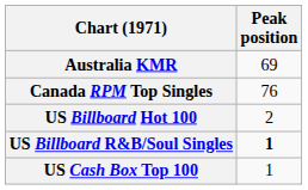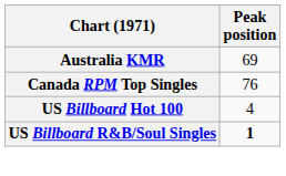 <table class="wikitable sortable plainrowheaders">
 <tr>
 <th scope="col">Chart (1971)</th>
 <th scope="col">Peak<br>position</th>
 </tr>
 <tr>
 <th scope="row">Australia <a href='#'>KMR</a></th>
 <td style="text-align:center;">69</td>
 </tr>
 <tr>
 <th scope="row">Canada <a href='#'><em>RPM</em></a> Top Singles</th>
 <td style="text-align:center;">76</td>
 </tr>
 <tr>
 <th scope="row">US <em><a href='#'>Billboard</a></em> <a href='#'>Hot 100</a></th>
-<td style="text-align:center;">2</td>
+<td style="text-align:center;">4</td>
 </tr>
 <tr>
 <th scope="row">US <a href='#'><em>Billboard</em> R&B/Soul Singles</a></th>
 <td style="text-align:center;"><strong>1</strong></td>
 </tr>
-<tr>
-<th scope="row">US <a href='#'><em>Cash Box</em> Top 100</a></th>
-<td align="center">1</td>
-</tr>
 </table>
